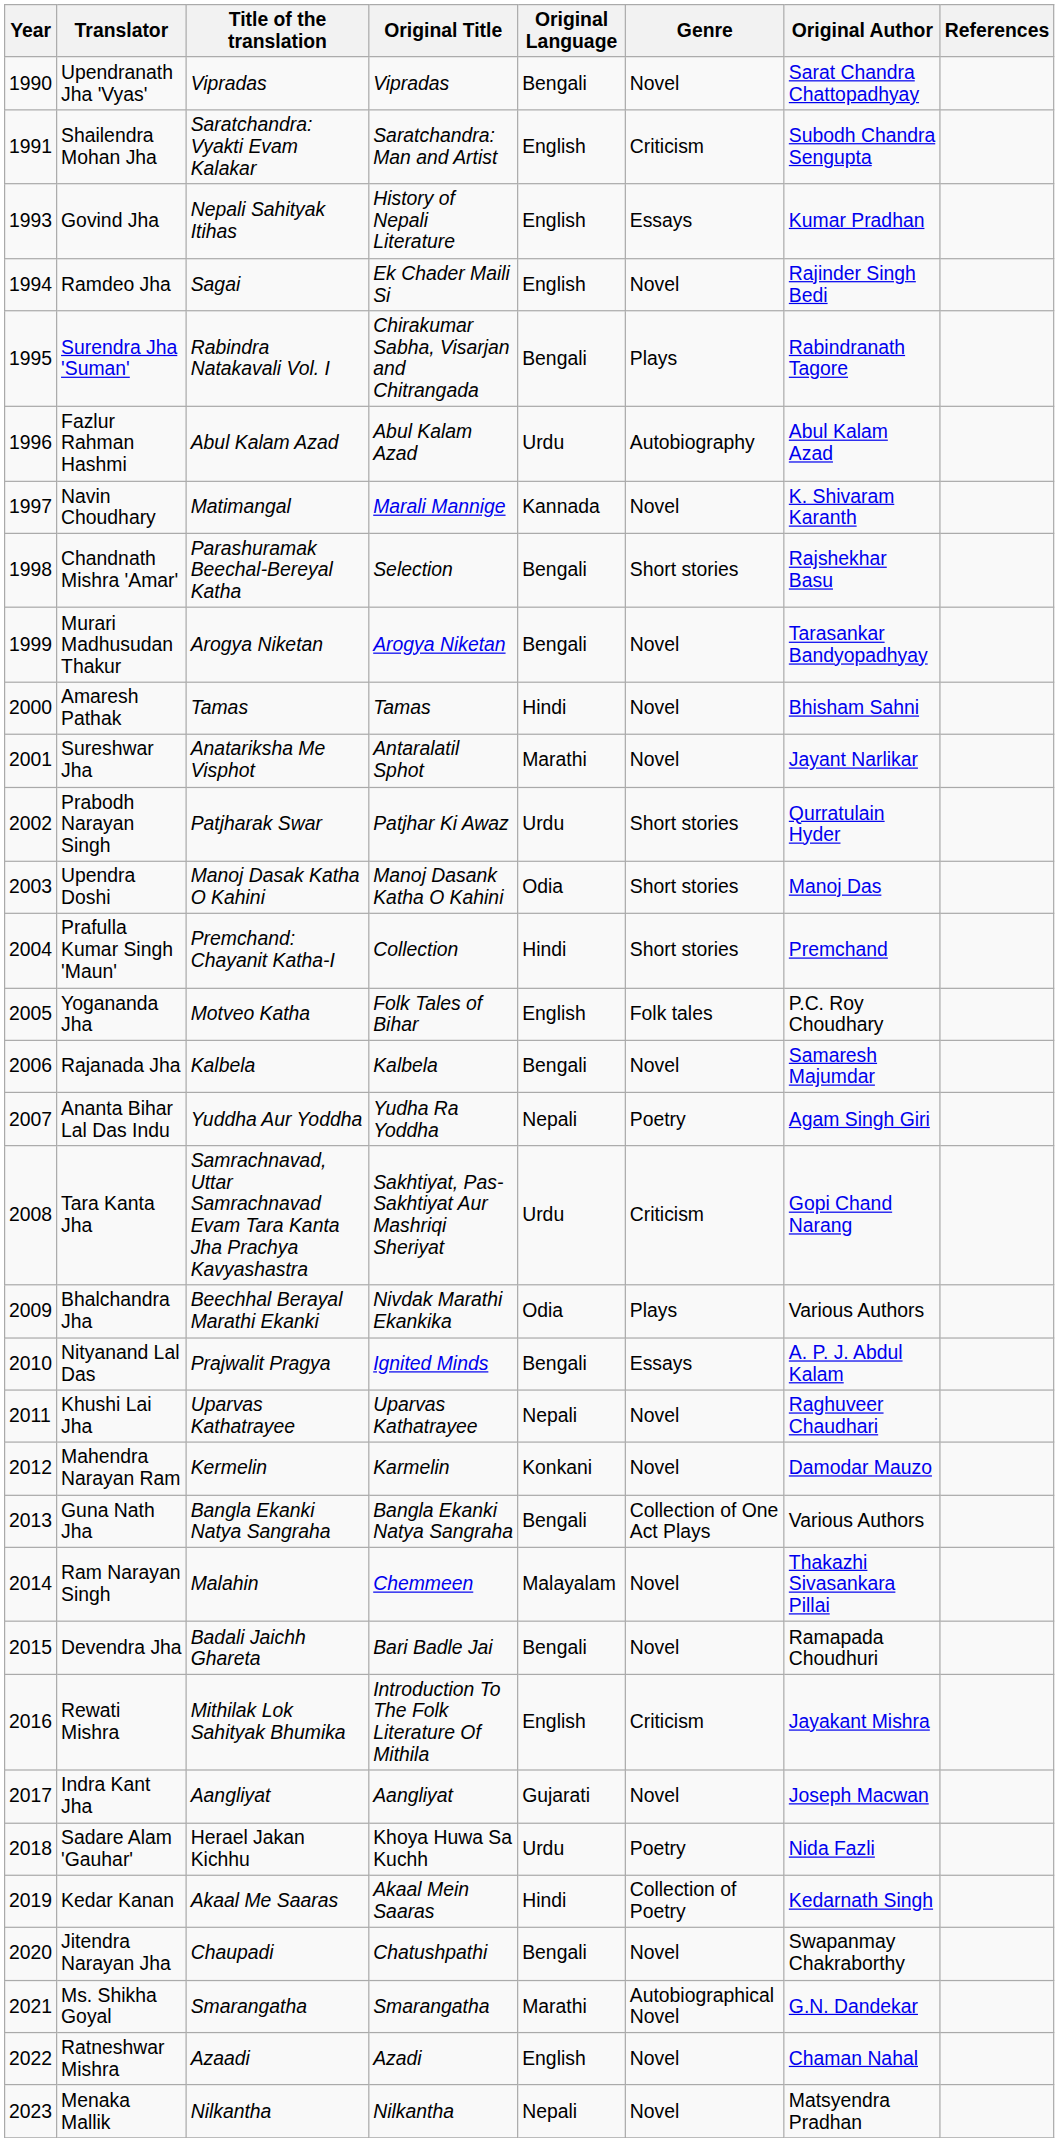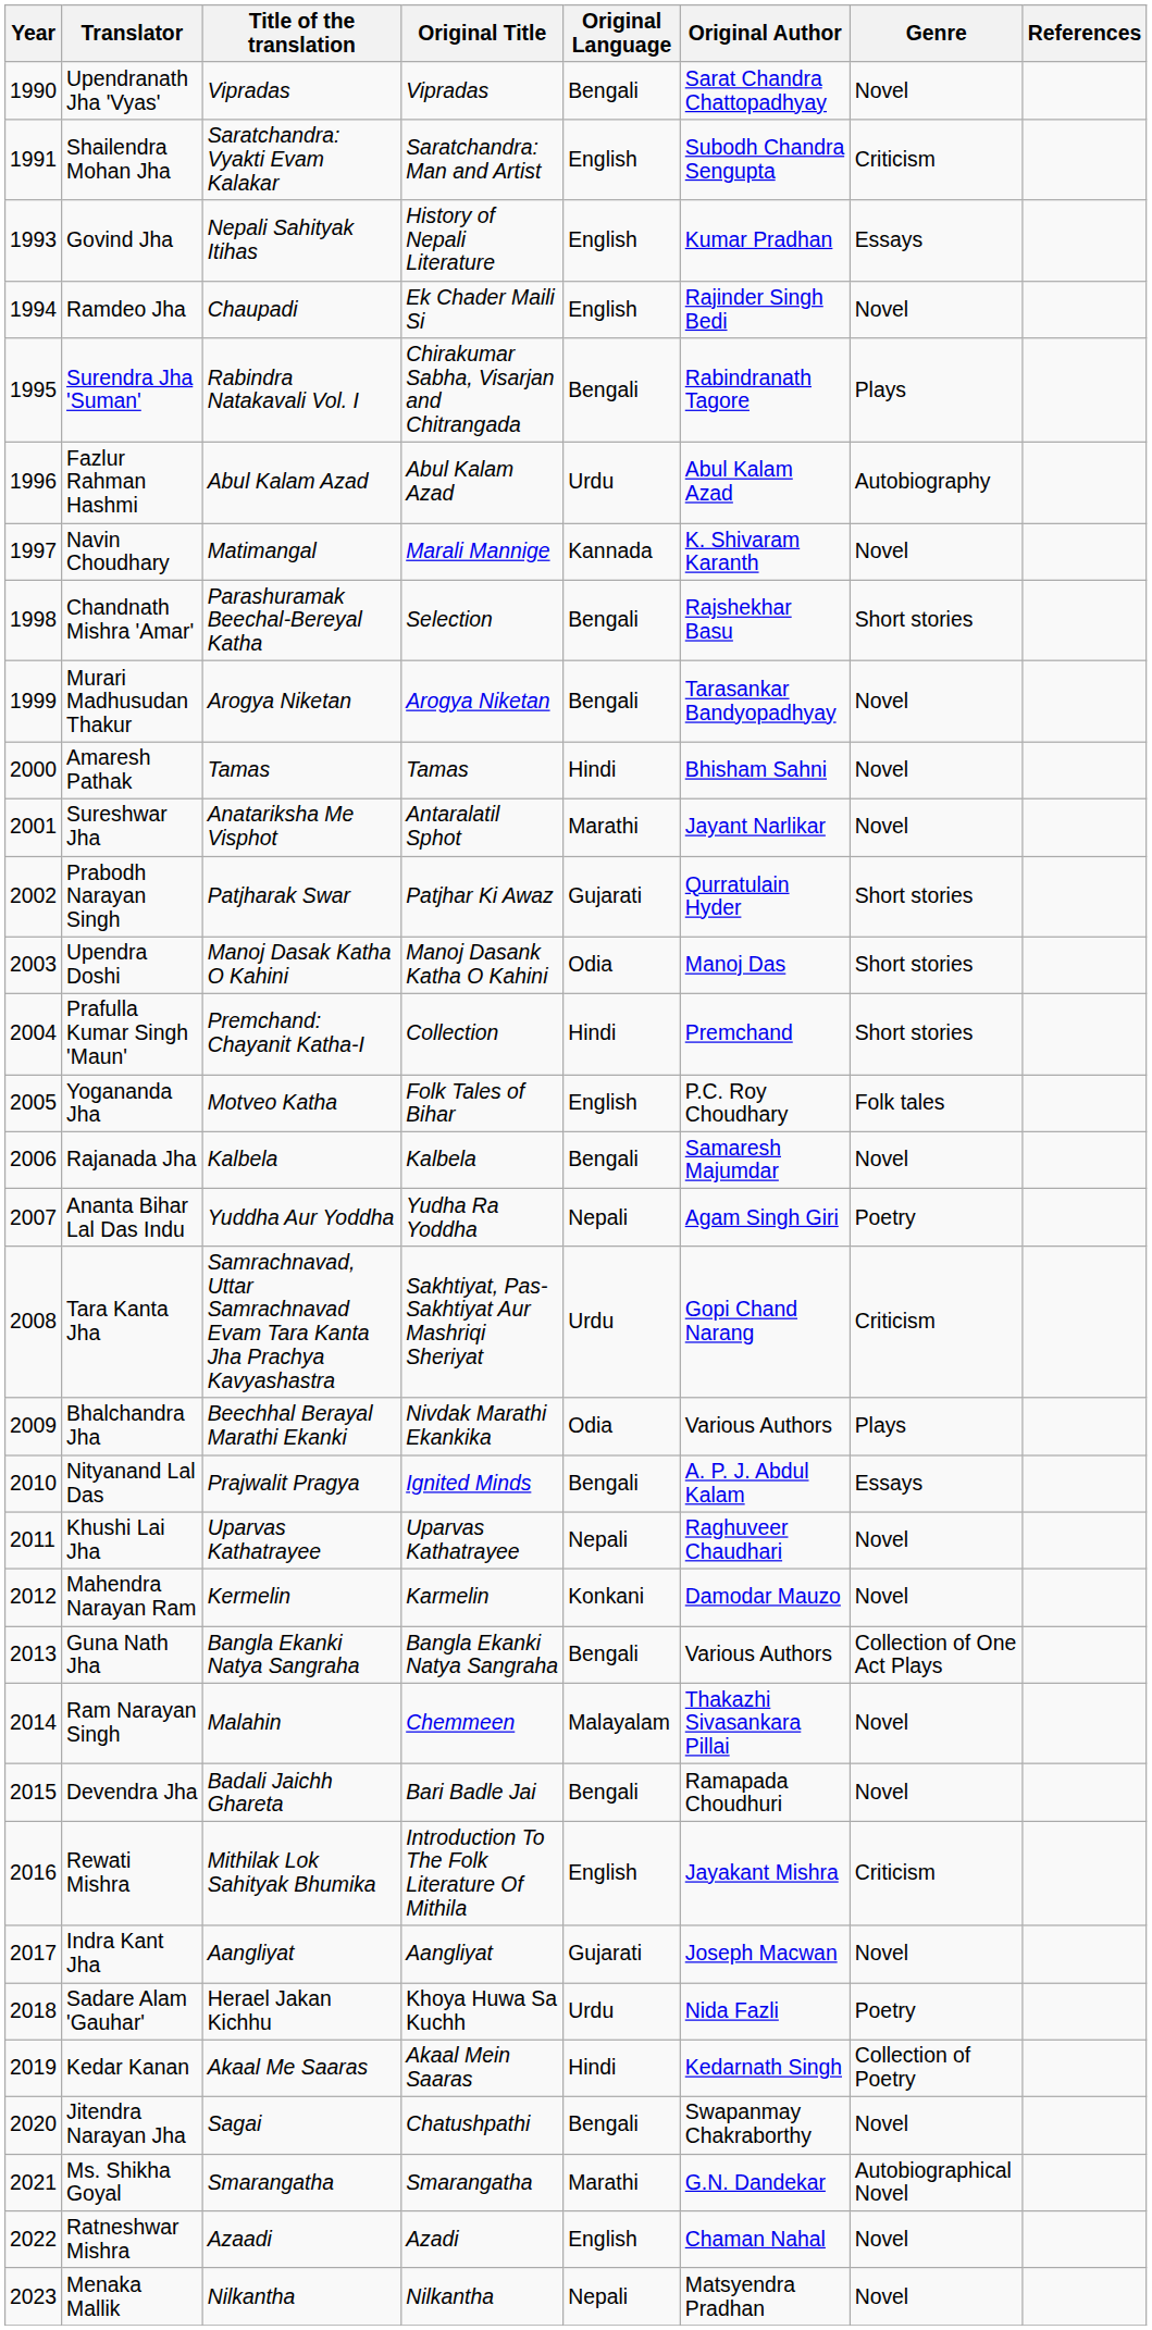 <table class="wikitable sortable">
 <tr>
 <th>Year</th>
 <th>Translator</th>
 <th>Title of the translation</th>
 <th>Original Title</th>
 <th>Original Language</th>
+<th>Original Author</th>
 <th>Genre</th>
-<th>Original Author</th>
 <th class=unsortable>References</th>
 </tr>
 <tr>
 <td>1990</td>
 <td>Upendranath Jha 'Vyas'</td>
 <td><em>Vipradas</em></td>
 <td><em>Vipradas</em></td>
 <td>Bengali</td>
+<td><a href='#'>Sarat Chandra Chattopadhyay</a></td>
 <td>Novel</td>
-<td><a href='#'>Sarat Chandra Chattopadhyay</a></td>
 <td></td>
 </tr>
 <tr>
 <td>1991</td>
 <td>Shailendra Mohan Jha</td>
 <td><em>Saratchandra: Vyakti Evam Kalakar</em></td>
 <td><em>Saratchandra: Man and Artist</em></td>
 <td>English</td>
+<td><a href='#'>Subodh Chandra Sengupta</a></td>
 <td>Criticism</td>
-<td><a href='#'>Subodh Chandra Sengupta</a></td>
 <td></td>
 </tr>
 <tr>
 <td>1993</td>
 <td>Govind Jha</td>
 <td><em>Nepali Sahityak Itihas</em></td>
 <td><em>History of Nepali Literature</em></td>
 <td>English</td>
+<td><a href='#'>Kumar Pradhan</a></td>
 <td>Essays</td>
-<td><a href='#'>Kumar Pradhan</a></td>
 <td></td>
 </tr>
 <tr>
 <td>1994</td>
 <td>Ramdeo Jha</td>
-<td><em>Sagai</em></td>
+<td><em>Chaupadi</em></td>
 <td><em>Ek Chader Maili Si</em></td>
 <td>English</td>
+<td><a href='#'>Rajinder Singh Bedi</a></td>
 <td>Novel</td>
-<td><a href='#'>Rajinder Singh Bedi</a></td>
 <td></td>
 </tr>
 <tr>
 <td>1995</td>
 <td><a href='#'>Surendra Jha 'Suman'</a></td>
 <td><em>Rabindra Natakavali Vol. I</em></td>
 <td><em>Chirakumar Sabha, Visarjan and Chitrangada</em></td>
 <td>Bengali</td>
+<td><a href='#'>Rabindranath Tagore</a></td>
 <td>Plays</td>
-<td><a href='#'>Rabindranath Tagore</a></td>
 <td></td>
 </tr>
 <tr>
 <td>1996</td>
 <td>Fazlur Rahman Hashmi</td>
 <td><em>Abul Kalam Azad</em></td>
 <td><em>Abul Kalam Azad</em></td>
 <td>Urdu</td>
+<td><a href='#'>Abul Kalam Azad</a></td>
 <td>Autobiography</td>
-<td><a href='#'>Abul Kalam Azad</a></td>
 <td></td>
 </tr>
 <tr>
 <td>1997</td>
 <td>Navin Choudhary</td>
 <td><em>Matimangal</em></td>
 <td><em><a href='#'>Marali Mannige</a></em></td>
 <td>Kannada</td>
+<td><a href='#'>K. Shivaram Karanth</a></td>
 <td>Novel</td>
-<td><a href='#'>K. Shivaram Karanth</a></td>
 <td></td>
 </tr>
 <tr>
 <td>1998</td>
 <td>Chandnath Mishra 'Amar'</td>
 <td><em>Parashuramak Beechal-Bereyal Katha</em></td>
 <td><em>Selection</em></td>
 <td>Bengali</td>
+<td><a href='#'>Rajshekhar Basu</a></td>
 <td>Short stories</td>
-<td><a href='#'>Rajshekhar Basu</a></td>
 <td></td>
 </tr>
 <tr>
 <td>1999</td>
 <td>Murari Madhusudan Thakur</td>
 <td><em>Arogya Niketan</em></td>
 <td><em><a href='#'>Arogya Niketan</a></em></td>
 <td>Bengali</td>
+<td><a href='#'>Tarasankar Bandyopadhyay</a></td>
 <td>Novel</td>
-<td><a href='#'>Tarasankar Bandyopadhyay</a></td>
 <td></td>
 </tr>
 <tr>
 <td>2000</td>
 <td>Amaresh Pathak</td>
 <td><em>Tamas</em></td>
 <td><em>Tamas</em></td>
 <td>Hindi</td>
+<td><a href='#'>Bhisham Sahni</a></td>
 <td>Novel</td>
-<td><a href='#'>Bhisham Sahni</a></td>
 <td></td>
 </tr>
 <tr>
 <td>2001</td>
 <td>Sureshwar Jha</td>
 <td><em>Anatariksha Me Visphot</em></td>
 <td><em>Antaralatil Sphot</em></td>
 <td>Marathi</td>
+<td><a href='#'>Jayant Narlikar</a></td>
 <td>Novel</td>
-<td><a href='#'>Jayant Narlikar</a></td>
 <td></td>
 </tr>
 <tr>
 <td>2002</td>
 <td>Prabodh Narayan Singh</td>
 <td><em>Patjharak Swar</em></td>
 <td><em>Patjhar Ki Awaz</em></td>
-<td>Urdu</td>
+<td>Gujarati</td>
+<td><a href='#'>Qurratulain Hyder</a></td>
 <td>Short stories</td>
-<td><a href='#'>Qurratulain Hyder</a></td>
 <td></td>
 </tr>
 <tr>
 <td>2003</td>
 <td>Upendra Doshi</td>
 <td><em>Manoj Dasak Katha O Kahini</em></td>
 <td><em>Manoj Dasank Katha O Kahini</em></td>
 <td>Odia</td>
+<td><a href='#'>Manoj Das</a></td>
 <td>Short stories</td>
-<td><a href='#'>Manoj Das</a></td>
 <td></td>
 </tr>
 <tr>
 <td>2004</td>
 <td>Prafulla Kumar Singh 'Maun'</td>
 <td><em>Premchand: Chayanit Katha-I</em></td>
 <td><em>Collection</em></td>
 <td>Hindi</td>
+<td><a href='#'>Premchand</a></td>
 <td>Short stories</td>
-<td><a href='#'>Premchand</a></td>
 <td></td>
 </tr>
 <tr>
 <td>2005</td>
 <td>Yogananda Jha</td>
 <td><em>Motveo Katha</em></td>
 <td><em>Folk Tales of Bihar</em></td>
 <td>English</td>
+<td>P.C. Roy Choudhary</td>
 <td>Folk tales</td>
-<td>P.C. Roy Choudhary</td>
 <td></td>
 </tr>
 <tr>
 <td>2006</td>
 <td>Rajanada Jha</td>
 <td><em>Kalbela</em></td>
 <td><em>Kalbela</em></td>
 <td>Bengali</td>
+<td><a href='#'>Samaresh Majumdar</a></td>
 <td>Novel</td>
-<td><a href='#'>Samaresh Majumdar</a></td>
 <td></td>
 </tr>
 <tr>
 <td>2007</td>
 <td>Ananta Bihar Lal Das Indu</td>
 <td><em>Yuddha Aur Yoddha</em></td>
 <td><em>Yudha Ra Yoddha</em></td>
 <td>Nepali</td>
+<td><a href='#'>Agam Singh Giri</a></td>
 <td>Poetry</td>
-<td><a href='#'>Agam Singh Giri</a></td>
 <td></td>
 </tr>
 <tr>
 <td>2008</td>
 <td>Tara Kanta Jha</td>
 <td><em>Samrachnavad, Uttar Samrachnavad Evam Tara Kanta Jha Prachya Kavyashastra</em></td>
 <td><em>Sakhtiyat, Pas-Sakhtiyat Aur Mashriqi Sheriyat</em></td>
 <td>Urdu</td>
+<td><a href='#'>Gopi Chand Narang</a></td>
 <td>Criticism</td>
-<td><a href='#'>Gopi Chand Narang</a></td>
 <td></td>
 </tr>
 <tr>
 <td>2009</td>
 <td>Bhalchandra Jha</td>
 <td><em>Beechhal Berayal Marathi Ekanki</em></td>
 <td><em>Nivdak Marathi Ekankika</em></td>
 <td>Odia</td>
+<td>Various Authors</td>
 <td>Plays</td>
-<td>Various Authors</td>
 <td></td>
 </tr>
 <tr>
 <td>2010</td>
 <td>Nityanand Lal Das</td>
 <td><em>Prajwalit Pragya</em></td>
 <td><em><a href='#'>Ignited Minds</a></em></td>
 <td>Bengali</td>
+<td><a href='#'>A. P. J. Abdul Kalam</a></td>
 <td>Essays</td>
-<td><a href='#'>A. P. J. Abdul Kalam</a></td>
 <td></td>
 </tr>
 <tr>
 <td>2011</td>
 <td>Khushi Lai Jha</td>
 <td><em>Uparvas Kathatrayee</em></td>
 <td><em>Uparvas Kathatrayee</em></td>
 <td>Nepali</td>
+<td><a href='#'>Raghuveer Chaudhari</a></td>
 <td>Novel</td>
-<td><a href='#'>Raghuveer Chaudhari</a></td>
 <td></td>
 </tr>
 <tr>
 <td>2012</td>
 <td>Mahendra Narayan Ram</td>
 <td><em>Kermelin</em></td>
 <td><em>Karmelin</em></td>
 <td>Konkani</td>
+<td><a href='#'>Damodar Mauzo</a></td>
 <td>Novel</td>
-<td><a href='#'>Damodar Mauzo</a></td>
 <td></td>
 </tr>
 <tr>
 <td>2013</td>
 <td>Guna Nath Jha</td>
 <td><em>Bangla Ekanki Natya Sangraha</em></td>
 <td><em>Bangla Ekanki Natya Sangraha</em></td>
 <td>Bengali</td>
+<td>Various Authors</td>
 <td>Collection of One Act Plays</td>
-<td>Various Authors</td>
 <td></td>
 </tr>
 <tr>
 <td>2014</td>
 <td>Ram Narayan Singh</td>
 <td><em>Malahin</em></td>
 <td><em><a href='#'>Chemmeen</a></em></td>
 <td>Malayalam</td>
+<td><a href='#'>Thakazhi Sivasankara Pillai</a></td>
 <td>Novel</td>
-<td><a href='#'>Thakazhi Sivasankara Pillai</a></td>
 <td></td>
 </tr>
 <tr>
 <td>2015</td>
 <td>Devendra Jha</td>
 <td><em>Badali Jaichh Ghareta</em></td>
 <td><em>Bari Badle Jai</em></td>
 <td>Bengali</td>
+<td>Ramapada Choudhuri</td>
 <td>Novel</td>
-<td>Ramapada Choudhuri</td>
 <td></td>
 </tr>
 <tr>
 <td>2016</td>
 <td>Rewati Mishra</td>
 <td><em>Mithilak Lok Sahityak Bhumika</em></td>
 <td><em>Introduction To The Folk Literature Of Mithila</em></td>
 <td>English</td>
+<td><a href='#'>Jayakant Mishra</a></td>
 <td>Criticism</td>
-<td><a href='#'>Jayakant Mishra</a></td>
 <td></td>
 </tr>
 <tr>
 <td>2017</td>
 <td>Indra Kant Jha</td>
 <td><em>Aangliyat</em></td>
 <td><em>Aangliyat</em></td>
 <td>Gujarati</td>
+<td><a href='#'>Joseph Macwan</a></td>
 <td>Novel</td>
-<td><a href='#'>Joseph Macwan</a></td>
 <td></td>
 </tr>
 <tr>
 <td>2018</td>
 <td>Sadare Alam 'Gauhar'</td>
 <td>Herael Jakan Kichhu</td>
 <td>Khoya Huwa Sa Kuchh</td>
 <td>Urdu</td>
+<td><a href='#'>Nida Fazli</a></td>
 <td>Poetry</td>
-<td><a href='#'>Nida Fazli</a></td>
 <td></td>
 </tr>
 <tr>
 <td>2019</td>
 <td>Kedar Kanan</td>
 <td><em>Akaal Me Saaras</em></td>
 <td><em>Akaal Mein Saaras</em></td>
 <td>Hindi</td>
+<td><a href='#'>Kedarnath Singh</a></td>
 <td>Collection of Poetry</td>
-<td><a href='#'>Kedarnath Singh</a></td>
 <td></td>
 </tr>
 <tr>
 <td>2020</td>
 <td>Jitendra Narayan Jha</td>
-<td><em>Chaupadi</em></td>
+<td><em>Sagai</em></td>
 <td><em>Chatushpathi</em></td>
 <td>Bengali</td>
+<td>Swapanmay Chakraborthy</td>
 <td>Novel</td>
-<td>Swapanmay Chakraborthy</td>
 <td></td>
 </tr>
 <tr>
 <td>2021</td>
 <td>Ms. Shikha Goyal</td>
 <td><em>Smarangatha</em></td>
 <td><em>Smarangatha</em></td>
 <td>Marathi</td>
+<td><a href='#'>G.N. Dandekar</a></td>
 <td>Autobiographical Novel</td>
-<td><a href='#'>G.N. Dandekar</a></td>
 <td></td>
 </tr>
 <tr>
 <td>2022</td>
 <td>Ratneshwar Mishra</td>
 <td><em>Azaadi</em></td>
 <td><em>Azadi</em></td>
 <td>English</td>
+<td><a href='#'>Chaman Nahal</a></td>
 <td>Novel</td>
-<td><a href='#'>Chaman Nahal</a></td>
 <td></td>
 </tr>
 <tr>
 <td>2023</td>
 <td>Menaka Mallik</td>
 <td><em>Nilkantha</em></td>
 <td><em>Nilkantha</em></td>
 <td>Nepali</td>
+<td>Matsyendra Pradhan</td>
 <td>Novel</td>
-<td>Matsyendra Pradhan</td>
 <td></td>
 </tr>
 </table>
